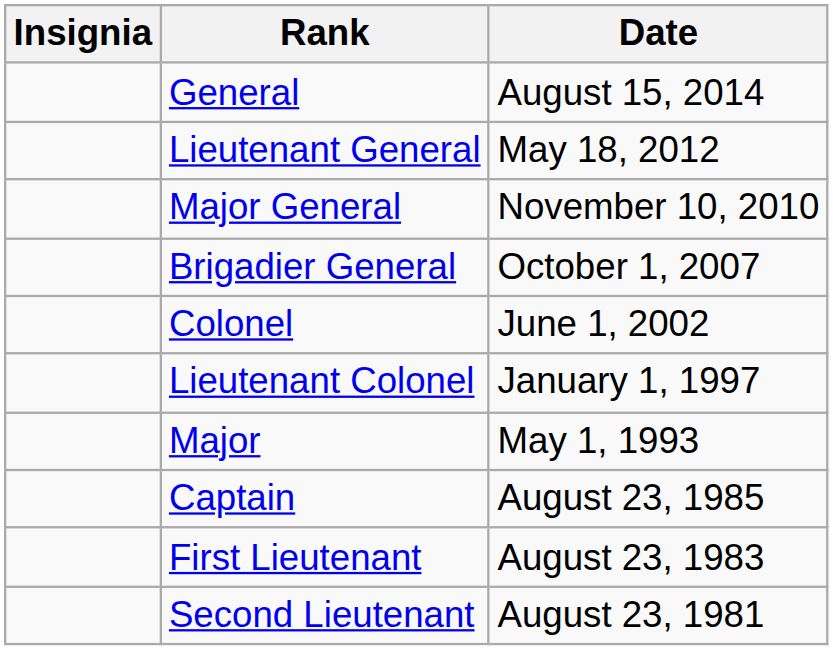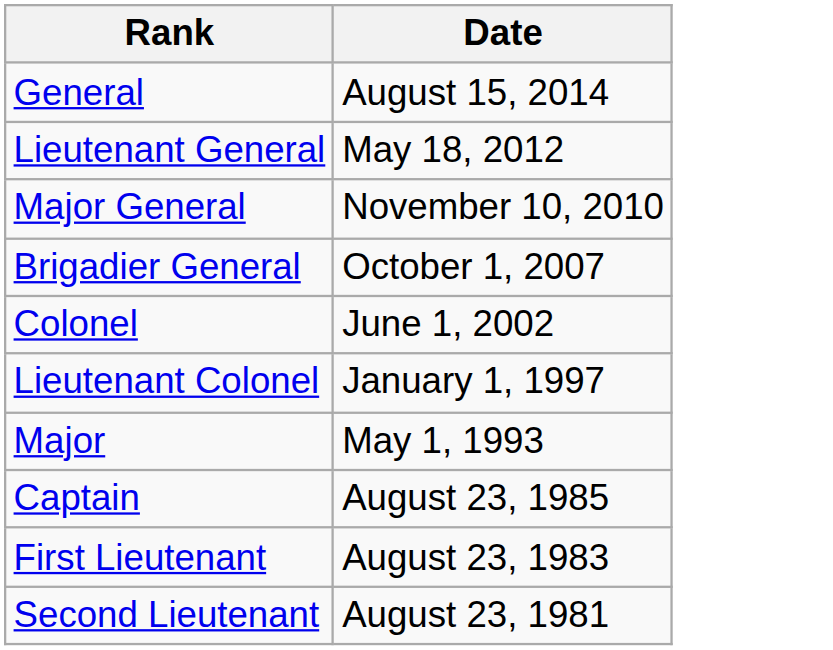 <table class="wikitable">
 <tr>
-<th>Insignia</th>
 <th>Rank</th>
 <th>Date</th>
 </tr>
 <tr>
-<td></td>
 <td><a href='#'>General</a></td>
 <td>August 15, 2014</td>
 </tr>
 <tr>
-<td></td>
 <td><a href='#'>Lieutenant General</a></td>
 <td>May 18, 2012</td>
 </tr>
 <tr>
-<td></td>
 <td><a href='#'>Major General</a></td>
 <td>November 10, 2010</td>
 </tr>
 <tr>
-<td></td>
 <td><a href='#'>Brigadier General</a></td>
 <td>October 1, 2007</td>
 </tr>
 <tr>
-<td></td>
 <td><a href='#'>Colonel</a></td>
 <td>June 1, 2002</td>
 </tr>
 <tr>
-<td></td>
 <td><a href='#'>Lieutenant Colonel</a></td>
 <td>January 1, 1997</td>
 </tr>
 <tr>
-<td></td>
 <td><a href='#'>Major</a></td>
 <td>May 1, 1993</td>
 </tr>
 <tr>
-<td></td>
 <td><a href='#'>Captain</a></td>
 <td>August 23, 1985</td>
 </tr>
 <tr>
-<td></td>
 <td><a href='#'>First Lieutenant</a></td>
 <td>August 23, 1983</td>
 </tr>
 <tr>
-<td></td>
 <td><a href='#'>Second Lieutenant</a></td>
 <td>August 23, 1981</td>
 </tr>
 </table>
